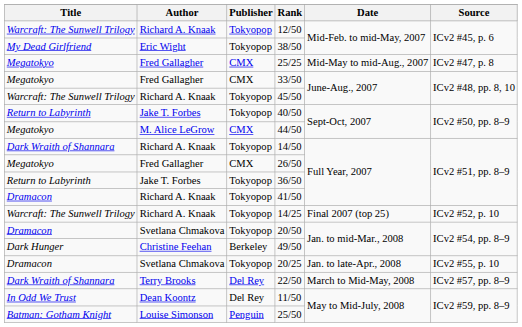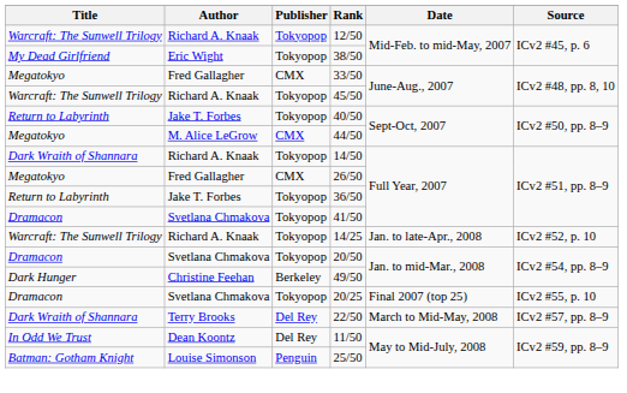 <table class="wikitable sortable" frame="box" rules="all">
 <tr>
 </tr>
 <tr bgcolor="#CCCCCC">
 <th>Title</th>
 <th>Author</th>
 <th>Publisher</th>
 <th>Rank</th>
 <th>Date</th>
 <th>Source</th>
 </tr>
 <tr>
 <td><em><a href='#'>Warcraft: The Sunwell Trilogy</a></em></td>
 <td><a href='#'>Richard A. Knaak</a></td>
 <td><a href='#'>Tokyopop</a></td>
 <td>12/50</td>
 <td rowspan="2">Mid-Feb. to mid-May, 2007</td>
 <td rowspan="2">ICv2 #45, p. 6</td>
 </tr>
 <tr>
 <td><em><a href='#'>My Dead Girlfriend</a></em></td>
 <td><a href='#'>Eric Wight</a></td>
 <td>Tokyopop</td>
 <td>38/50</td>
-</tr>
-<tr>
-<td><em><a href='#'>Megatokyo</a></em></td>
-<td><a href='#'>Fred Gallagher</a></td>
-<td><a href='#'>CMX</a></td>
-<td>25/25</td>
-<td>Mid-May to mid-Aug., 2007</td>
-<td>ICv2 #47, p. 8</td>
 </tr>
 <tr>
 <td><em>Megatokyo</em></td>
 <td>Fred Gallagher</td>
 <td>CMX</td>
 <td>33/50</td>
 <td rowspan="2">June-Aug., 2007</td>
 <td rowspan="2">ICv2 #48, pp. 8, 10</td>
 </tr>
 <tr>
 <td><em>Warcraft: The Sunwell Trilogy</em></td>
 <td>Richard A. Knaak</td>
 <td>Tokyopop</td>
 <td>45/50</td>
 </tr>
 <tr>
 <td><em><a href='#'>Return to Labyrinth</a></em></td>
 <td><a href='#'>Jake T. Forbes</a></td>
 <td>Tokyopop</td>
 <td>40/50</td>
 <td rowspan="2">Sept-Oct, 2007</td>
 <td rowspan="2">ICv2 #50, pp. 8–9</td>
 </tr>
 <tr>
 <td><em>Megatokyo</em></td>
 <td><a href='#'>M. Alice LeGrow</a></td>
 <td><a href='#'>CMX</a></td>
 <td>44/50</td>
 </tr>
 <tr>
 <td><em><a href='#'>Dark Wraith of Shannara</a></em></td>
 <td>Richard A. Knaak</td>
 <td>Tokyopop</td>
 <td>14/50</td>
 <td rowspan="4">Full Year, 2007</td>
 <td rowspan="4">ICv2 #51, pp. 8–9</td>
 </tr>
 <tr>
 <td><em>Megatokyo</em></td>
 <td>Fred Gallagher</td>
 <td>CMX</td>
 <td>26/50</td>
 </tr>
 <tr>
 <td><em>Return to Labyrinth</em></td>
 <td>Jake T. Forbes</td>
 <td>Tokyopop</td>
 <td>36/50</td>
 </tr>
 <tr>
 <td><em><a href='#'>Dramacon</a></em></td>
-<td>Richard A. Knaak</td>
+<td><a href='#'>Svetlana Chmakova</a></td>
 <td>Tokyopop</td>
 <td>41/50</td>
 </tr>
 <tr>
 <td><em>Warcraft: The Sunwell Trilogy</em></td>
 <td>Richard A. Knaak</td>
 <td>Tokyopop</td>
 <td>14/25</td>
-<td>Final 2007 (top 25)</td>
+<td>Jan. to late-Apr., 2008</td>
 <td>ICv2 #52, p. 10</td>
 </tr>
 <tr>
 <td><em><a href='#'>Dramacon</a></em></td>
 <td>Svetlana Chmakova</td>
 <td>Tokyopop</td>
 <td>20/50</td>
 <td rowspan="2">Jan. to mid-Mar., 2008</td>
 <td rowspan="2">ICv2 #54, pp. 8–9</td>
 </tr>
 <tr>
 <td><em>Dark Hunger</em></td>
 <td><a href='#'>Christine Feehan</a></td>
 <td>Berkeley</td>
 <td>49/50</td>
 </tr>
 <tr>
 <td><em>Dramacon</em></td>
 <td>Svetlana Chmakova</td>
 <td>Tokyopop</td>
 <td>20/25</td>
-<td>Jan. to late-Apr., 2008</td>
+<td>Final 2007 (top 25)</td>
 <td>ICv2 #55, p. 10</td>
 </tr>
 <tr>
 <td><em><a href='#'>Dark Wraith of Shannara</a></em></td>
 <td><a href='#'>Terry Brooks</a></td>
 <td><a href='#'>Del Rey</a></td>
 <td>22/50</td>
 <td>March to Mid-May, 2008</td>
 <td>ICv2 #57, pp. 8–9</td>
 </tr>
 <tr>
 <td><em><a href='#'>In Odd We Trust</a></em></td>
 <td><a href='#'>Dean Koontz</a></td>
 <td>Del Rey</td>
 <td>11/50</td>
 <td rowspan="2">May to Mid-July, 2008</td>
 <td rowspan="2">ICv2 #59, pp. 8–9</td>
 </tr>
 <tr>
 <td><em><a href='#'>Batman: Gotham Knight</a></em></td>
 <td><a href='#'>Louise Simonson</a></td>
 <td><a href='#'>Penguin</a></td>
 <td>25/50</td>
 </tr>
 </table>
